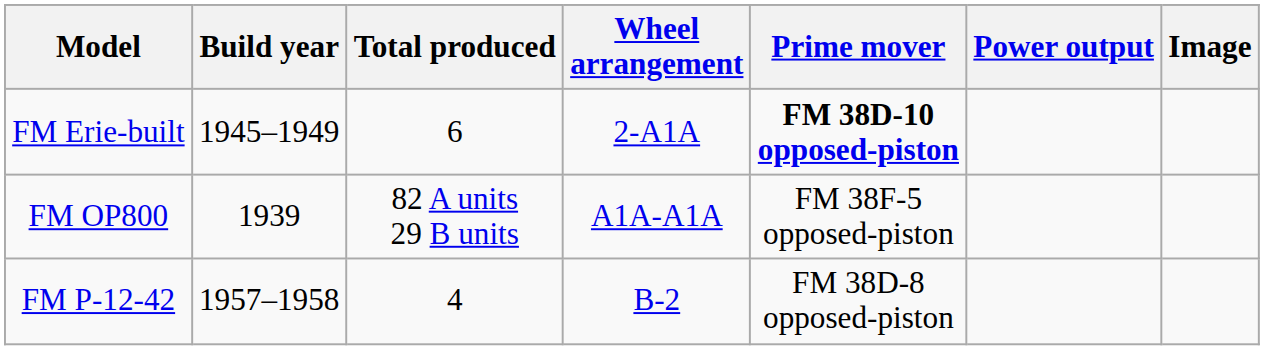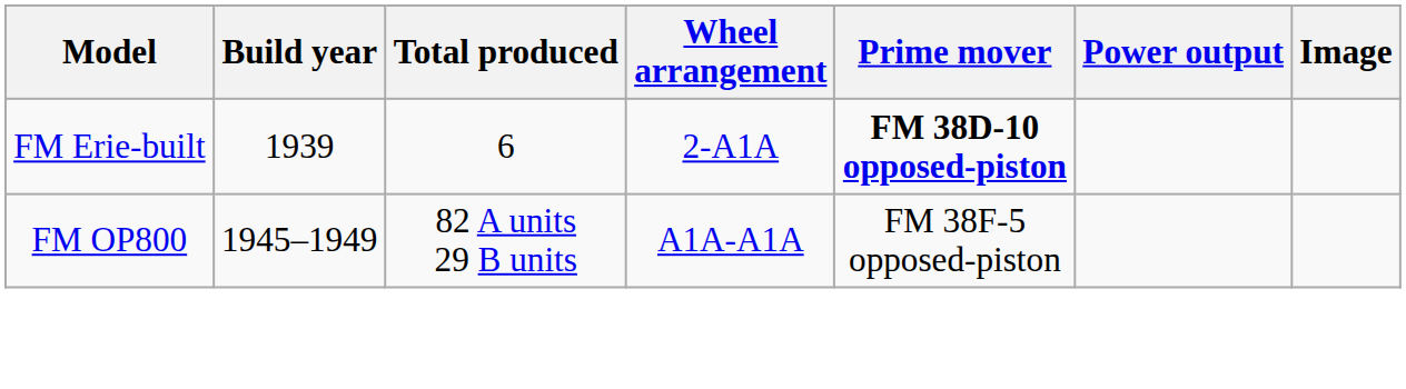 <table class="wikitable sortable">
 <tr>
 <th>Model</th>
 <th>Build year</th>
 <th>Total produced</th>
 <th><a href='#'>Wheel<br>arrangement</a></th>
 <th><a href='#'>Prime mover</a></th>
 <th><a href='#'>Power output</a></th>
 <th class="unsortable">Image</th>
 </tr>
 <tr style=text-align:center>
 <td><a href='#'>FM Erie-built</a></td>
-<td>1945–1949</td>
+<td>1939</td>
 <td>6</td>
 <td><a href='#'>2-A1A</a></td>
 <td><strong>FM 38D-10<br><a href='#'>opposed-piston</a></strong></td>
 <td></td>
 <td></td>
 </tr>
 <tr style=text-align:center>
 <td><a href='#'>FM OP800</a></td>
-<td>1939</td>
+<td>1945–1949</td>
 <td>82 <a href='#'>A units</a><br>29 <a href='#'>B units</a></td>
 <td><a href='#'>A1A-A1A</a></td>
 <td>FM 38F-5<br>opposed-piston</td>
 <td></td>
 <td></td>
 </tr>
-<tr style=text-align:center>
-<td><a href='#'>FM P-12-42</a></td>
-<td>1957–1958</td>
-<td>4</td>
-<td><a href='#'>B-2</a></td>
-<td>FM 38D-8<br>opposed-piston</td>
-<td></td>
-<td></td>
-</tr>
 </table>
